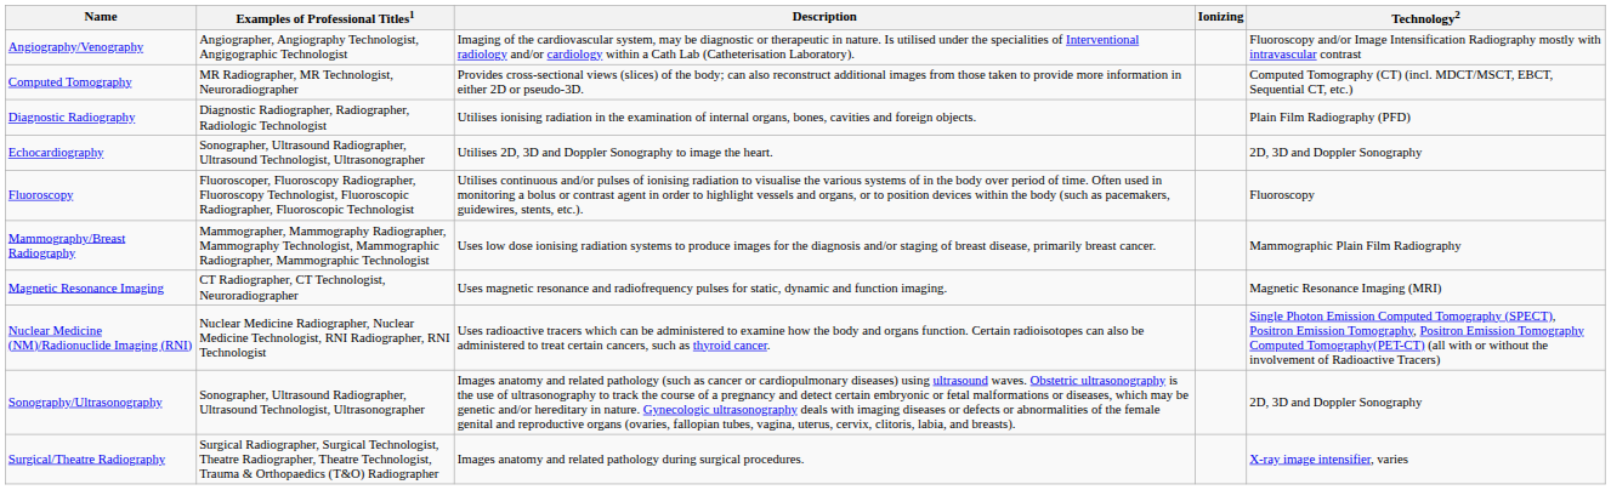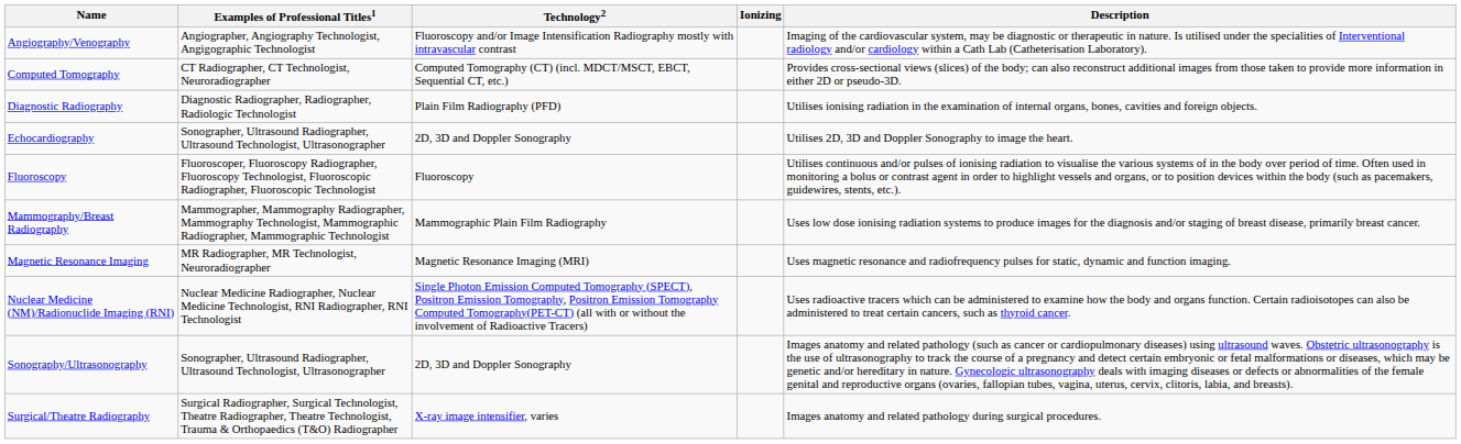 <table class="wikitable sortable">
 <tr>
 <th>Name</th>
 <th>Examples of Professional Titles<sup>1</sup></th>
+<th>Technology<sup>2</sup></th>
+<th>Ionizing</th>
 <th class="unsortable">Description</th>
-<th>Ionizing</th>
-<th>Technology<sup>2</sup></th>
 </tr>
 <tr>
 <td><a href='#'>Angiography/Venography</a></td>
 <td>Angiographer, Angiography Technologist, Angigographic Technologist</td>
+<td>Fluoroscopy and/or Image Intensification Radiography mostly with <a href='#'>intravascular</a> contrast</td>
+<td></td>
 <td>Imaging of the cardiovascular system, may be diagnostic or therapeutic in nature. Is utilised under the specialities of <a href='#'>Interventional radiology</a> and/or <a href='#'>cardiology</a> within a Cath Lab (Catheterisation Laboratory).</td>
-<td></td>
-<td>Fluoroscopy and/or Image Intensification Radiography mostly with <a href='#'>intravascular</a> contrast</td>
 </tr>
 <tr>
 <td><a href='#'>Computed Tomography</a></td>
-<td>MR Radiographer, MR Technologist, Neuroradiographer</td>
+<td>CT Radiographer, CT Technologist, Neuroradiographer</td>
+<td>Computed Tomography (CT) (incl. MDCT/MSCT, EBCT, Sequential CT, etc.)</td>
+<td></td>
 <td>Provides cross-sectional views (slices) of the body; can also reconstruct additional images from those taken to provide more information in either 2D or pseudo-3D.</td>
-<td></td>
-<td>Computed Tomography (CT) (incl. MDCT/MSCT, EBCT, Sequential CT, etc.)</td>
 </tr>
 <tr>
 <td><a href='#'>Diagnostic Radiography</a></td>
 <td>Diagnostic Radiographer, Radiographer, Radiologic Technologist</td>
+<td>Plain Film Radiography (PFD)</td>
+<td></td>
 <td>Utilises ionising radiation in the examination of internal organs, bones, cavities and foreign objects.</td>
-<td></td>
-<td>Plain Film Radiography (PFD)</td>
 </tr>
 <tr>
 <td><a href='#'>Echocardiography</a></td>
 <td>Sonographer, Ultrasound Radiographer, Ultrasound Technologist, Ultrasonographer</td>
+<td>2D, 3D and Doppler Sonography</td>
+<td></td>
 <td>Utilises 2D, 3D and Doppler Sonography to image the heart.</td>
-<td></td>
-<td>2D, 3D and Doppler Sonography</td>
 </tr>
 <tr>
 <td><a href='#'>Fluoroscopy</a></td>
 <td>Fluoroscoper, Fluoroscopy Radiographer, Fluoroscopy Technologist, Fluoroscopic Radiographer, Fluoroscopic Technologist</td>
+<td>Fluoroscopy</td>
+<td></td>
 <td>Utilises continuous and/or pulses of ionising radiation to visualise the various systems of in the body over period of time. Often used in monitoring a bolus or contrast agent in order to highlight vessels and organs, or to position devices within the body (such as pacemakers, guidewires, stents, etc.).</td>
-<td></td>
-<td>Fluoroscopy</td>
 </tr>
 <tr>
 <td><a href='#'>Mammography/Breast Radiography</a></td>
 <td>Mammographer, Mammography Radiographer, Mammography Technologist, Mammographic Radiographer, Mammographic Technologist</td>
+<td>Mammographic Plain Film Radiography</td>
+<td></td>
 <td>Uses low dose ionising radiation systems to produce images for the diagnosis and/or staging of breast disease, primarily breast cancer.</td>
-<td></td>
-<td>Mammographic Plain Film Radiography</td>
 </tr>
 <tr>
 <td><a href='#'>Magnetic Resonance Imaging</a></td>
-<td>CT Radiographer, CT Technologist, Neuroradiographer</td>
+<td>MR Radiographer, MR Technologist, Neuroradiographer</td>
+<td>Magnetic Resonance Imaging (MRI)</td>
+<td></td>
 <td>Uses magnetic resonance and radiofrequency pulses for static, dynamic and function imaging.</td>
-<td></td>
-<td>Magnetic Resonance Imaging (MRI)</td>
 </tr>
 <tr>
 <td><a href='#'>Nuclear Medicine (NM)/Radionuclide Imaging (RNI)</a></td>
 <td>Nuclear Medicine Radiographer, Nuclear Medicine Technologist, RNI Radiographer, RNI Technologist</td>
+<td><a href='#'>Single Photon Emission Computed Tomography (SPECT)</a>, <a href='#'>Positron Emission Tomography</a>, <a href='#'>Positron Emission Tomography Computed Tomography(PET-CT)</a> (all with or without the involvement of Radioactive Tracers)</td>
+<td></td>
 <td>Uses radioactive tracers which can be administered to examine how the body and organs function. Certain radioisotopes can also be administered to treat certain cancers, such as <a href='#'>thyroid cancer</a>.</td>
-<td></td>
-<td><a href='#'>Single Photon Emission Computed Tomography (SPECT)</a>, <a href='#'>Positron Emission Tomography</a>, <a href='#'>Positron Emission Tomography Computed Tomography(PET-CT)</a> (all with or without the involvement of Radioactive Tracers)</td>
 </tr>
 <tr>
 <td><a href='#'>Sonography/Ultrasonography</a></td>
 <td>Sonographer, Ultrasound Radiographer, Ultrasound Technologist, Ultrasonographer</td>
+<td>2D, 3D and Doppler Sonography</td>
+<td></td>
 <td>Images anatomy and related pathology (such as cancer or cardiopulmonary diseases) using <a href='#'>ultrasound</a> waves. <a href='#'>Obstetric ultrasonography</a> is the use of ultrasonography to track the course of a pregnancy and detect certain embryonic or fetal malformations or diseases, which may be genetic and/or hereditary in nature. <a href='#'>Gynecologic ultrasonography</a> deals with imaging diseases or defects or abnormalities of the female genital and reproductive organs (ovaries, fallopian tubes, vagina, uterus, cervix, clitoris, labia, and breasts).</td>
-<td></td>
-<td>2D, 3D and Doppler Sonography</td>
 </tr>
 <tr>
 <td><a href='#'>Surgical/Theatre Radiography</a></td>
 <td>Surgical Radiographer, Surgical Technologist, Theatre Radiographer, Theatre Technologist, Trauma & Orthopaedics (T&O) Radiographer</td>
+<td><a href='#'>X-ray image intensifier</a>, varies</td>
+<td></td>
 <td>Images anatomy and related pathology during surgical procedures.</td>
-<td></td>
-<td><a href='#'>X-ray image intensifier</a>, varies</td>
 </tr>
 </table>
